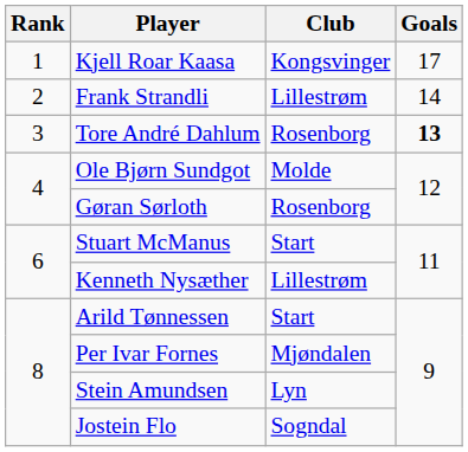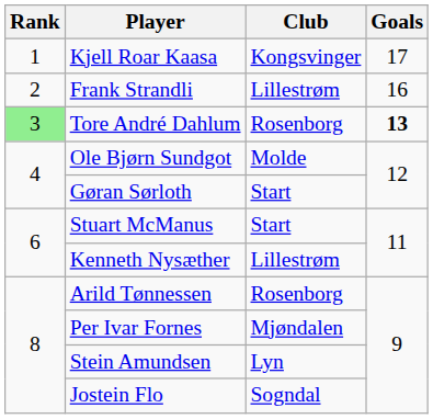 <table class="wikitable" style="text-align:center">
 <tr>
 <th>Rank</th>
 <th>Player</th>
 <th>Club</th>
 <th>Goals</th>
 </tr>
 <tr>
 <td>1</td>
 <td align="left"> <a href='#'>Kjell Roar Kaasa</a></td>
 <td align="left"><a href='#'>Kongsvinger</a></td>
 <td>17</td>
 </tr>
 <tr>
 <td>2</td>
 <td align="left"> <a href='#'>Frank Strandli</a></td>
 <td align="left"><a href='#'>Lillestrøm</a></td>
-<td>14</td>
+<td>16</td>
 </tr>
 <tr>
-<td>3</td>
+<td style="background: lightgreen;">3</td>
 <td align="left"> <a href='#'>Tore André Dahlum</a></td>
 <td align="left"><a href='#'>Rosenborg</a></td>
 <td><strong>13</strong></td>
 </tr>
 <tr>
 <td rowspan="2">4</td>
 <td align="left"> <a href='#'>Ole Bjørn Sundgot</a></td>
 <td align="left"><a href='#'>Molde</a></td>
 <td rowspan="2">12</td>
 </tr>
 <tr>
 <td align="left"> <a href='#'>Gøran Sørloth</a></td>
-<td align="left"><a href='#'>Rosenborg</a></td>
+<td align="left"><a href='#'>Start</a></td>
 </tr>
 <tr>
 <td rowspan="2">6</td>
 <td align="left"> <a href='#'>Stuart McManus</a></td>
 <td align="left"><a href='#'>Start</a></td>
 <td rowspan="2">11</td>
 </tr>
 <tr>
 <td align="left"> <a href='#'>Kenneth Nysæther</a></td>
 <td align="left"><a href='#'>Lillestrøm</a></td>
 </tr>
 <tr>
 <td rowspan="4">8</td>
 <td align="left"> <a href='#'>Arild Tønnessen</a></td>
-<td align="left"><a href='#'>Start</a></td>
+<td align="left"><a href='#'>Rosenborg</a></td>
 <td rowspan="4">9</td>
 </tr>
 <tr>
 <td align="left"> <a href='#'>Per Ivar Fornes</a></td>
 <td align="left"><a href='#'>Mjøndalen</a></td>
 </tr>
 <tr>
 <td align="left"> <a href='#'>Stein Amundsen</a></td>
 <td align="left"><a href='#'>Lyn</a></td>
 </tr>
 <tr>
 <td align="left"> <a href='#'>Jostein Flo</a></td>
 <td align="left"><a href='#'>Sogndal</a></td>
 </tr>
 </table>
